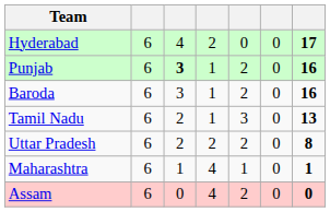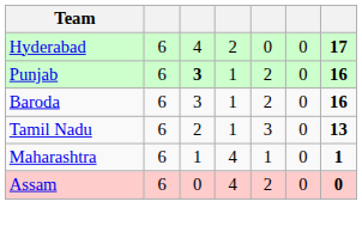 <table class="wikitable" style="text-align:center">
 <tr>
 <th style="width:120px">Team</th>
 <th style="width:25px"></th>
 <th style="width:25px"></th>
 <th style="width:25px"></th>
 <th style="width:25px"></th>
 <th style="width:25px"></th>
 <th style="width:25px"></th>
 </tr>
 <tr style="background:#cfc;">
 <td style="text-align:left"><a href='#'>Hyderabad</a></td>
 <td>6</td>
 <td>4</td>
 <td>2</td>
 <td>0</td>
 <td>0</td>
 <td><strong>17</strong></td>
 </tr>
 <tr style="background:#cfc;">
 <td style="text-align:left"><a href='#'>Punjab</a></td>
 <td>6</td>
 <td><strong>3</strong></td>
 <td>1</td>
 <td>2</td>
 <td>0</td>
 <td><strong>16</strong></td>
 </tr>
 <tr>
 <td style="text-align:left"><a href='#'>Baroda</a></td>
 <td>6</td>
 <td>3</td>
 <td>1</td>
 <td>2</td>
 <td>0</td>
 <td><strong>16</strong></td>
 </tr>
 <tr>
 <td style="text-align:left"><a href='#'>Tamil Nadu</a></td>
 <td>6</td>
 <td>2</td>
 <td>1</td>
 <td>3</td>
 <td>0</td>
 <td><strong>13</strong></td>
 </tr>
 <tr>
-<td style="text-align:left"><a href='#'>Uttar Pradesh</a></td>
-<td>6</td>
-<td>2</td>
-<td>2</td>
-<td>2</td>
-<td>0</td>
-<td><strong>8</strong></td>
-</tr>
-<tr>
 <td style="text-align:left"><a href='#'>Maharashtra</a></td>
 <td>6</td>
 <td>1</td>
 <td>4</td>
 <td>1</td>
 <td>0</td>
 <td><strong>1</strong></td>
 </tr>
 <tr style="background:#FFCCCC;">
 <td style="text-align:left"><a href='#'>Assam</a></td>
 <td>6</td>
 <td>0</td>
 <td>4</td>
 <td>2</td>
 <td>0</td>
 <td><strong>0</strong></td>
 </tr>
 </table>
